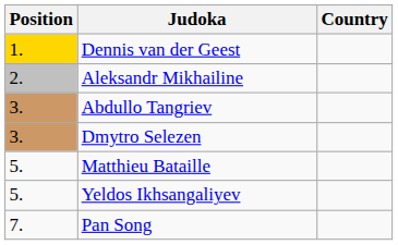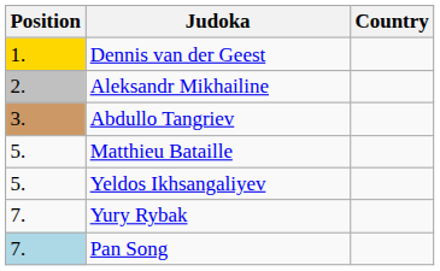 <table class=wikitable>
 <tr>
 <th width=10>Position</th>
 <th width=200>Judoka</th>
 <th width=10>Country</th>
 </tr>
 <tr>
 <td bgcolor=gold>1.</td>
 <td><a href='#'>Dennis van der Geest</a></td>
 <td></td>
 </tr>
 <tr>
 <td bgcolor="silver">2.</td>
 <td><a href='#'>Aleksandr Mikhailine</a></td>
 <td></td>
 </tr>
 <tr>
 <td bgcolor="CC9966">3.</td>
 <td><a href='#'>Abdullo Tangriev</a></td>
 <td></td>
 </tr>
 <tr>
-<td bgcolor="CC9966">3.</td>
-<td><a href='#'>Dmytro Selezen</a></td>
-<td></td>
-</tr>
-<tr>
 <td>5.</td>
 <td><a href='#'>Matthieu Bataille</a></td>
 <td></td>
 </tr>
 <tr>
 <td>5.</td>
 <td><a href='#'>Yeldos Ikhsangaliyev</a></td>
 <td></td>
 </tr>
 <tr>
 <td>7.</td>
+<td><a href='#'>Yury Rybak</a></td>
+<td></td>
+</tr>
+<tr>
+<td style="background: lightblue;">7.</td>
 <td><a href='#'>Pan Song</a></td>
 <td></td>
 </tr>
 </table>
